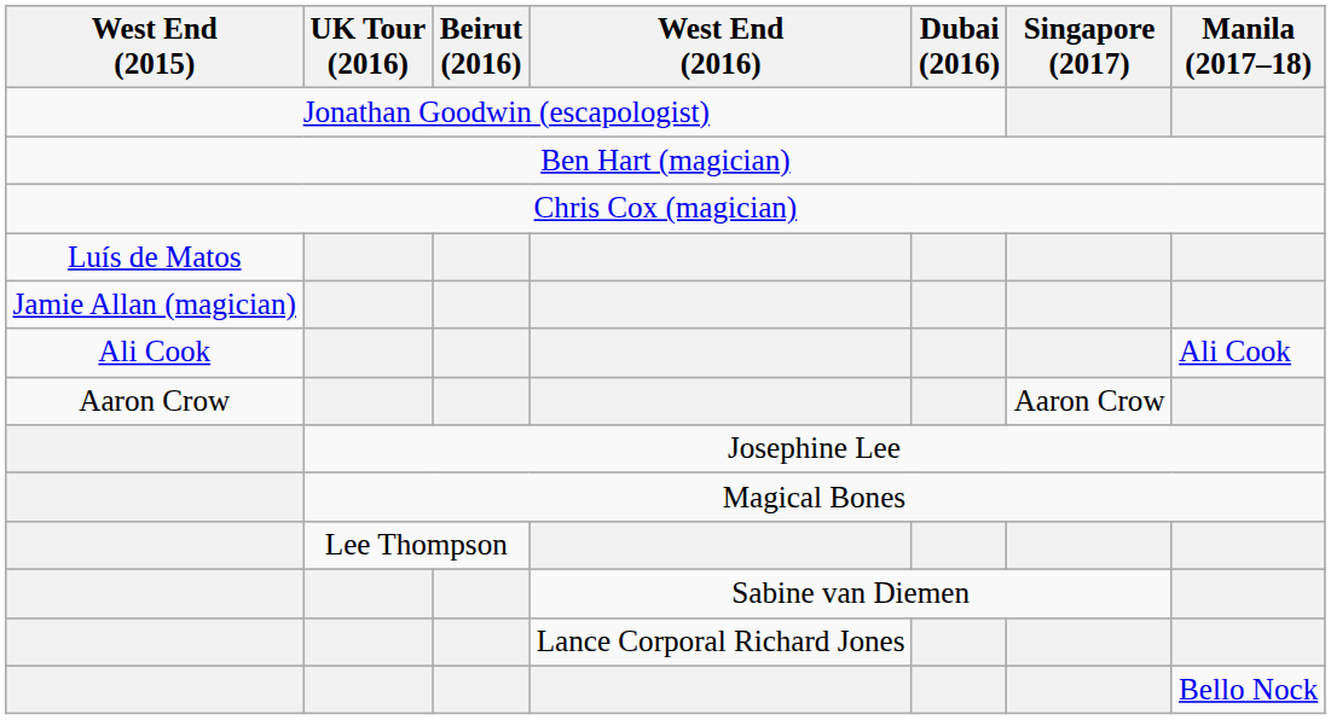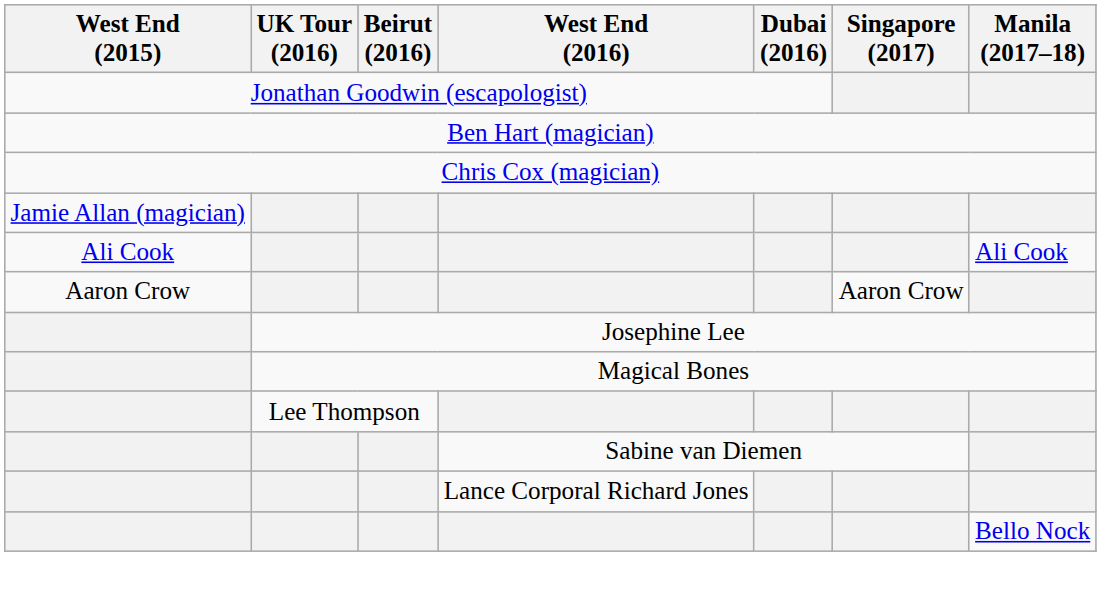 <table class="wikitable sortable">
 <tr>
 <th>West End<br>(2015)</th>
 <th>UK Tour<br>(2016)</th>
 <th>Beirut<br>(2016)</th>
 <th>West End<br>(2016)</th>
 <th>Dubai<br>(2016)</th>
 <th>Singapore<br>(2017)</th>
 <th>Manila<br>(2017–18)</th>
 </tr>
 <tr>
 <td colspan="5" align=center><a href='#'>Jonathan Goodwin (escapologist)</a></td>
 <th></th>
 <th></th>
 </tr>
 <tr>
 <td colspan="7" align="center"><a href='#'>Ben Hart (magician)</a></td>
 </tr>
 <tr>
 <td colspan="7" align="center"><a href='#'>Chris Cox (magician)</a></td>
-</tr>
-<tr>
-<td align=center><a href='#'>Luís de Matos</a></td>
-<th></th>
-<th></th>
-<th></th>
-<th></th>
-<th></th>
-<th></th>
 </tr>
 <tr>
 <td align=center><a href='#'>Jamie Allan (magician)</a></td>
 <th></th>
 <th></th>
 <th></th>
 <th></th>
 <th></th>
 <th></th>
 </tr>
 <tr>
 <td align=center><a href='#'>Ali Cook</a></td>
 <th></th>
 <th></th>
 <th></th>
 <th></th>
 <th></th>
 <td><a href='#'>Ali Cook</a></td>
 </tr>
 <tr>
 <td align=center>Aaron Crow</td>
 <th></th>
 <th></th>
 <th></th>
 <th></th>
 <td align=center>Aaron Crow</td>
 <th></th>
 </tr>
 <tr>
 <th></th>
 <td colspan="6" align="center">Josephine Lee</td>
 </tr>
 <tr>
 <th></th>
 <td colspan="6" align="center">Magical Bones</td>
 </tr>
 <tr>
 <th></th>
 <td colspan="2" align=center>Lee Thompson</td>
 <th></th>
 <th></th>
 <th></th>
 <th></th>
 </tr>
 <tr>
 <th></th>
 <th></th>
 <th></th>
 <td colspan="3" align=center>Sabine van Diemen</td>
 <th></th>
 </tr>
 <tr>
 <th></th>
 <th></th>
 <th></th>
 <td>Lance Corporal Richard Jones</td>
 <th></th>
 <th></th>
 <th></th>
 </tr>
 <tr>
 <th></th>
 <th></th>
 <th></th>
 <th></th>
 <th></th>
 <th></th>
 <td><a href='#'>Bello Nock</a></td>
 </tr>
 </table>
